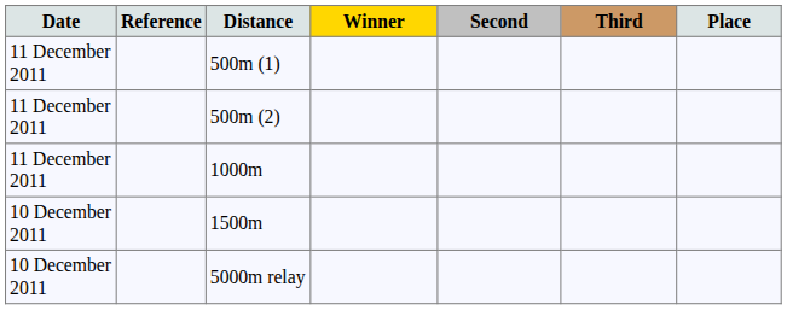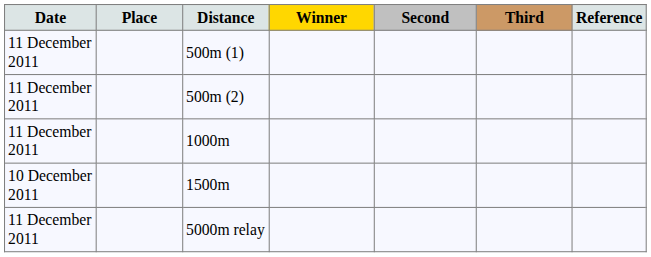 <table bgcolor="#f7f8ff" cellpadding="3" cellspacing="0" border="1" style="font-size: 95%; border: gray solid 1px; border-collapse: collapse;">
 <tr bgcolor="#CCCCCC">
 <td align="center" bgcolor="#DCE5E5" width="150"><strong>Date</strong></td>
-<td align="center" bgcolor="#DCE5E5" width="30"><strong>Reference</strong></td>
+<td align="center" bgcolor="#DCE5E5" width="220"><strong>Place</strong></td>
 <td align="center" bgcolor="#DCE5E5" width="150"><strong>Distance</strong></td>
 <td align="center" bgcolor="gold" width="250"><strong>Winner</strong></td>
 <td align="center" bgcolor="silver" width="250"><strong>Second</strong></td>
 <td align="center" bgcolor="CC9966" width="250"><strong>Third</strong></td>
-<td align="center" bgcolor="#DCE5E5" width="220"><strong>Place</strong></td>
+<td align="center" bgcolor="#DCE5E5" width="30"><strong>Reference</strong></td>
 </tr>
 <tr align="left">
 <td>11 December 2011</td>
 <td></td>
 <td>500m (1)</td>
 <td></td>
 <td></td>
 <td></td>
 <td></td>
 </tr>
 <tr align="left">
 <td>11 December 2011</td>
 <td></td>
 <td>500m (2)</td>
 <td></td>
 <td></td>
 <td></td>
 <td></td>
 </tr>
 <tr align="left">
 <td>11 December 2011</td>
 <td></td>
 <td>1000m</td>
 <td></td>
 <td></td>
 <td></td>
 <td></td>
 </tr>
 <tr align="left">
 <td>10 December 2011</td>
 <td></td>
 <td>1500m</td>
 <td></td>
 <td></td>
 <td></td>
 <td></td>
 </tr>
 <tr align="left">
-<td>10 December 2011</td>
+<td>11 December 2011</td>
 <td></td>
 <td>5000m relay</td>
 <td></td>
 <td></td>
 <td></td>
 <td></td>
 </tr>
 </table>
